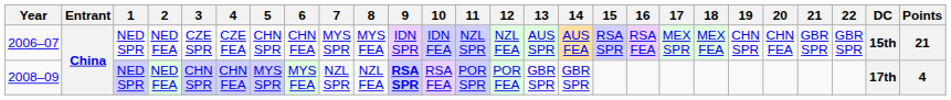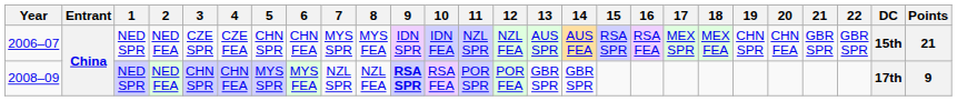 <table class="wikitable" style="text-align:center; font-size:85%">
 <tr>
 <th>Year</th>
 <th>Entrant</th>
 <th>1</th>
 <th>2</th>
 <th>3</th>
 <th>4</th>
 <th>5</th>
 <th>6</th>
 <th>7</th>
 <th>8</th>
 <th>9</th>
 <th>10</th>
 <th>11</th>
 <th>12</th>
 <th>13</th>
 <th>14</th>
 <th>15</th>
 <th>16</th>
 <th>17</th>
 <th>18</th>
 <th>19</th>
 <th>20</th>
 <th>21</th>
 <th>22</th>
 <th>DC</th>
 <th>Points</th>
 </tr>
 <tr>
 <td nowrap><a href='#'>2006–07</a></td>
 <th rowspan=2><a href='#'>China</a></th>
 <td><a href='#'>NED<br>SPR</a></td>
 <td><a href='#'>NED<br>FEA</a></td>
 <td><a href='#'>CZE<br>SPR</a></td>
 <td><a href='#'>CZE<br>FEA</a></td>
 <td><a href='#'>CHN<br>SPR</a></td>
 <td><a href='#'>CHN<br>FEA</a></td>
 <td><a href='#'>MYS<br>SPR</a></td>
 <td><a href='#'>MYS<br>FEA</a></td>
 <td style="background:#EFCFFF;"><a href='#'>IDN<br>SPR</a><br></td>
 <td style="background:#CFCFFF;"><a href='#'>IDN<br>FEA</a><br></td>
 <td style="background:#CFCFFF;"><a href='#'>NZL<br>SPR</a><br></td>
 <td style="background:#DFFFDF;"><a href='#'>NZL<br>FEA</a><br></td>
 <td style="background:#DFFFDF;"><a href='#'>AUS<br>SPR</a><br></td>
 <td style="background:#FFDF9F;"><a href='#'>AUS<br>FEA</a><br></td>
 <td style="background:#CFCFFF;"><a href='#'>RSA<br>SPR</a><br></td>
 <td style="background:#EFCFFF;"><a href='#'>RSA<br>FEA</a><br></td>
 <td style="background:#DFFFDF;"><a href='#'>MEX<br>SPR</a><br></td>
 <td style="background:#DFFFDF;"><a href='#'>MEX<br>FEA</a><br></td>
 <td><a href='#'>CHN<br>SPR</a></td>
 <td><a href='#'>CHN<br>FEA</a></td>
 <td><a href='#'>GBR<br>SPR</a></td>
 <td><a href='#'>GBR<br>SPR</a></td>
 <th>15th</th>
 <th>21</th>
 </tr>
 <tr>
 <td nowrap><a href='#'>2008–09</a></td>
 <td style="background:#CFCFFF;"><a href='#'>NED<br>SPR</a><br></td>
 <td style="background:#DFFFDF;"><a href='#'>NED<br>FEA</a><br></td>
 <td style="background:#CFCFFF;"><a href='#'>CHN<br>SPR</a><br></td>
 <td style="background:#CFCFFF;"><a href='#'>CHN<br>FEA</a><br></td>
 <td style="background:#CFCFFF;"><a href='#'>MYS<br>SPR</a><br></td>
 <td style="background:#DFFFDF;"><a href='#'>MYS<br>FEA</a><br></td>
 <td><a href='#'>NZL<br>SPR</a></td>
 <td><a href='#'>NZL<br>FEA</a></td>
 <td style="background:#CFCFFF;"><strong><a href='#'>RSA<br>SPR</a><br></strong></td>
 <td style="background:#EFCFFF;"><a href='#'>RSA<br>FEA</a><br></td>
 <td style="background:#CFCFFF;"><a href='#'>POR<br>SPR</a><br></td>
 <td style="background:#DFFFDF;"><a href='#'>POR<br>FEA</a><br></td>
 <td><a href='#'>GBR<br>SPR</a></td>
 <td><a href='#'>GBR<br>SPR</a></td>
 <td></td>
 <td></td>
 <td></td>
 <td></td>
 <td></td>
 <td></td>
 <td></td>
 <td></td>
 <th>17th</th>
-<th>4</th>
+<th>9</th>
 </tr>
 </table>
